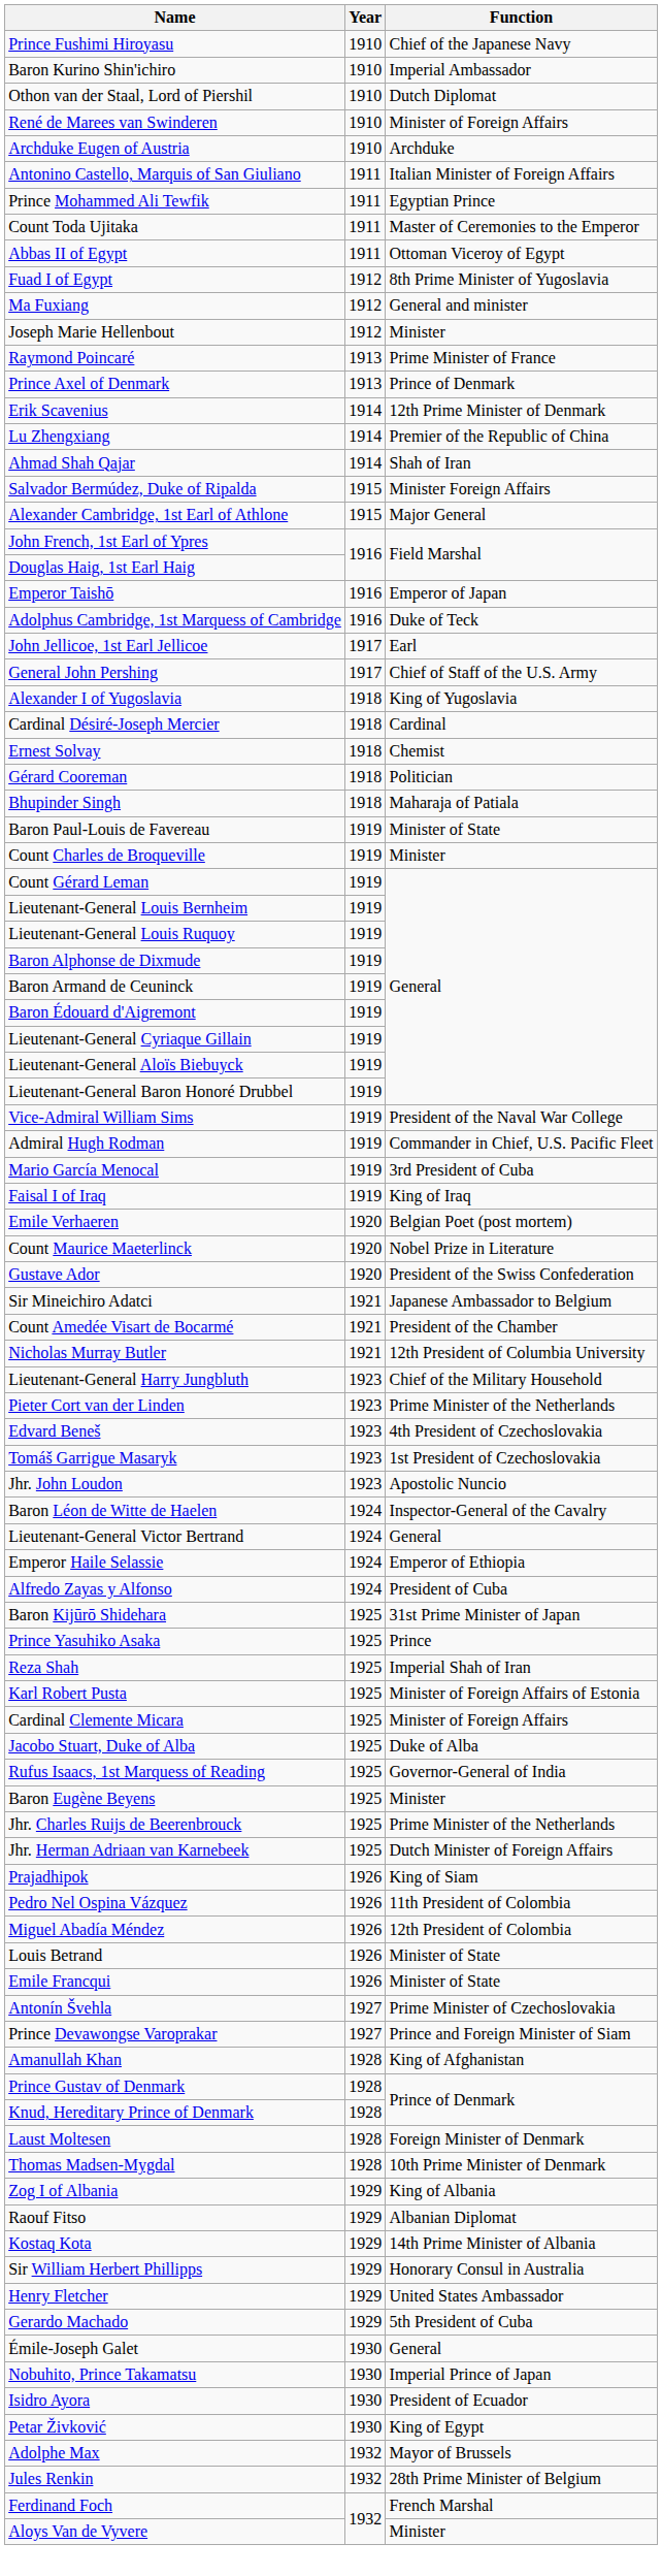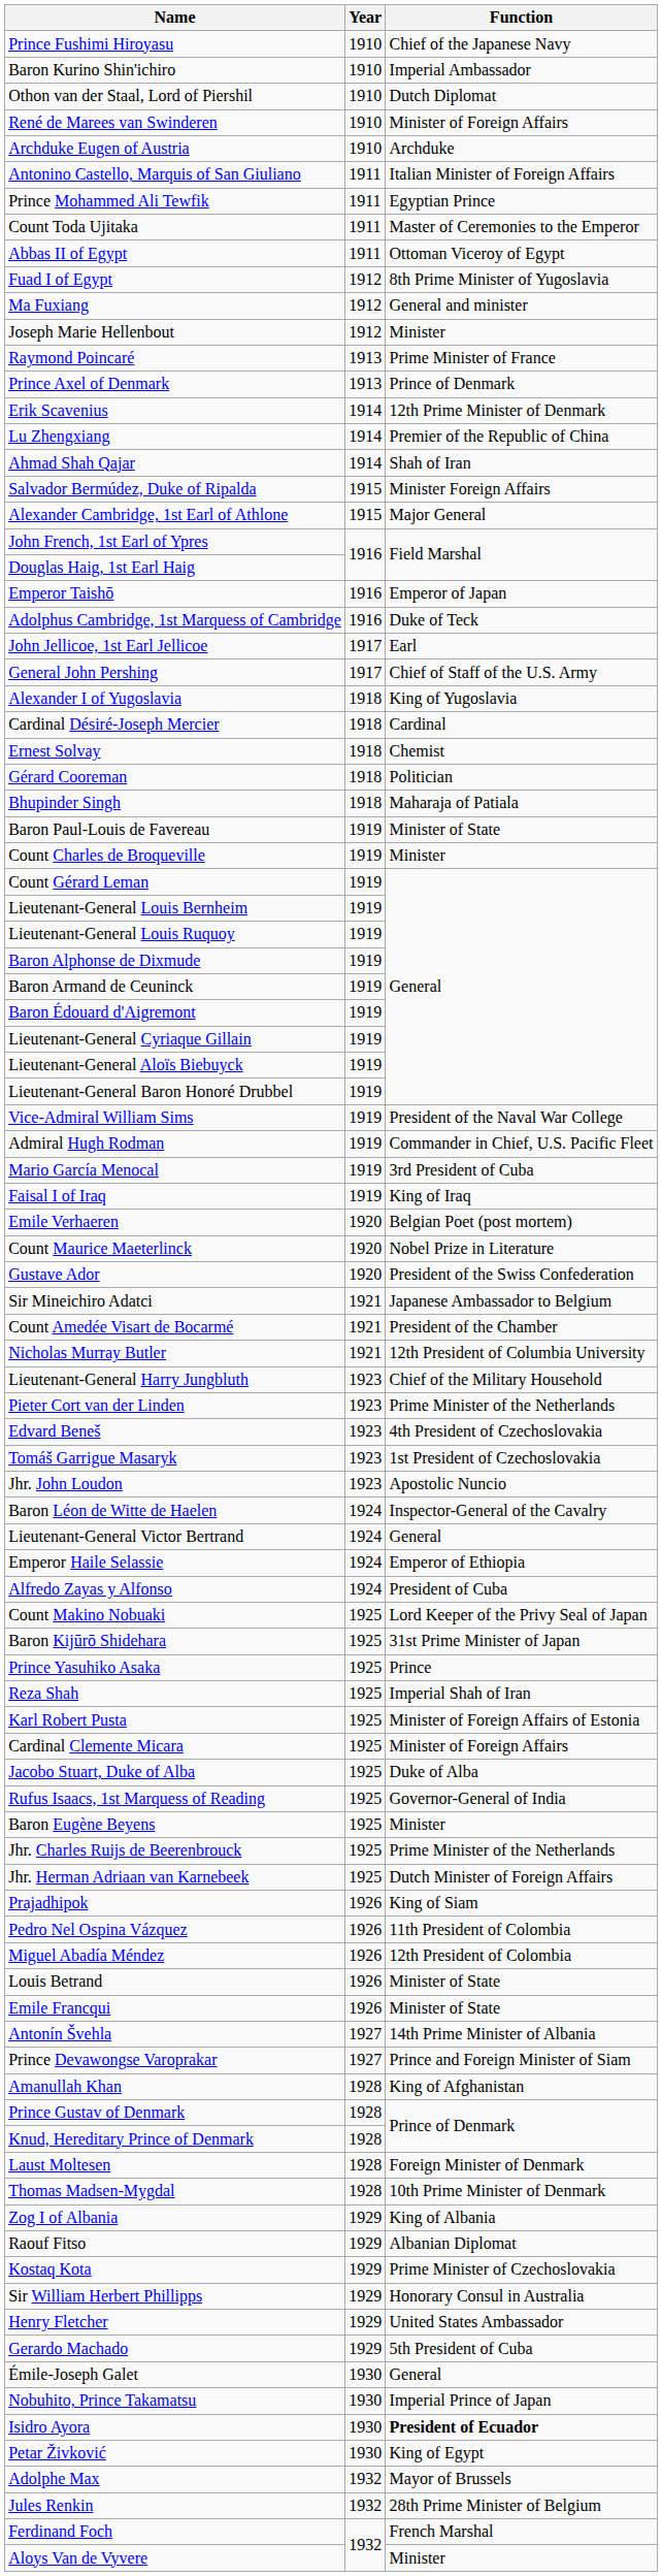 <table class="wikitable sortable">
 <tr>
 <th>Name</th>
 <th>Year</th>
 <th>Function</th>
 </tr>
 <tr>
 <td><a href='#'>Prince Fushimi Hiroyasu</a></td>
 <td>1910</td>
 <td>Chief of the Japanese Navy</td>
 </tr>
 <tr>
 <td>Baron Kurino Shin'ichiro</td>
 <td>1910</td>
 <td>Imperial Ambassador</td>
 </tr>
 <tr>
 <td>Othon van der Staal, Lord of Piershil</td>
 <td>1910</td>
 <td>Dutch Diplomat</td>
 </tr>
 <tr>
 <td><a href='#'>René de Marees van Swinderen</a></td>
 <td>1910</td>
 <td>Minister of Foreign Affairs</td>
 </tr>
 <tr>
 <td><a href='#'>Archduke Eugen of Austria</a></td>
 <td>1910</td>
 <td>Archduke</td>
 </tr>
 <tr>
 <td><a href='#'>Antonino Castello, Marquis of San Giuliano</a></td>
 <td>1911</td>
 <td>Italian Minister of Foreign Affairs</td>
 </tr>
 <tr>
 <td>Prince <a href='#'>Mohammed Ali Tewfik</a></td>
 <td>1911</td>
 <td>Egyptian Prince</td>
 </tr>
 <tr>
 <td>Count Toda Ujitaka</td>
 <td>1911</td>
 <td>Master of Ceremonies to the Emperor</td>
 </tr>
 <tr>
 <td><a href='#'>Abbas II of Egypt</a></td>
 <td>1911</td>
 <td>Ottoman Viceroy of Egypt</td>
 </tr>
 <tr>
 <td><a href='#'>Fuad I of Egypt</a></td>
 <td>1912</td>
 <td>8th Prime Minister of Yugoslavia</td>
 </tr>
 <tr>
 <td><a href='#'>Ma Fuxiang</a></td>
 <td>1912</td>
 <td>General and minister</td>
 </tr>
 <tr>
 <td>Joseph Marie Hellenbout</td>
 <td>1912</td>
 <td>Minister</td>
 </tr>
 <tr>
 <td><a href='#'>Raymond Poincaré</a></td>
 <td>1913</td>
 <td>Prime Minister of France</td>
 </tr>
 <tr>
 <td><a href='#'>Prince Axel of Denmark</a></td>
 <td>1913</td>
 <td>Prince of Denmark</td>
 </tr>
 <tr>
 <td><a href='#'>Erik Scavenius</a></td>
 <td>1914</td>
 <td>12th Prime Minister of Denmark</td>
 </tr>
 <tr>
 <td><a href='#'>Lu Zhengxiang</a></td>
 <td>1914</td>
 <td>Premier of the Republic of China</td>
 </tr>
 <tr>
 <td><a href='#'>Ahmad Shah Qajar</a></td>
 <td>1914</td>
 <td>Shah of Iran</td>
 </tr>
 <tr>
 <td><a href='#'>Salvador Bermúdez, Duke of Ripalda</a></td>
 <td>1915</td>
 <td>Minister Foreign Affairs</td>
 </tr>
 <tr>
 <td><a href='#'>Alexander Cambridge, 1st Earl of Athlone</a></td>
 <td>1915</td>
 <td>Major General</td>
 </tr>
 <tr>
 <td><a href='#'>John French, 1st Earl of Ypres</a></td>
 <td rowspan="2">1916</td>
 <td rowspan="2">Field Marshal</td>
 </tr>
 <tr>
 <td><a href='#'>Douglas Haig, 1st Earl Haig</a></td>
 </tr>
 <tr>
 <td><a href='#'>Emperor Taishō</a></td>
 <td>1916</td>
 <td>Emperor of Japan</td>
 </tr>
 <tr>
 <td><a href='#'>Adolphus Cambridge, 1st Marquess of Cambridge</a></td>
 <td>1916</td>
 <td>Duke of Teck</td>
 </tr>
 <tr>
 <td><a href='#'>John Jellicoe, 1st Earl Jellicoe</a></td>
 <td>1917</td>
 <td>Earl</td>
 </tr>
 <tr>
 <td><a href='#'>General John Pershing</a></td>
 <td>1917</td>
 <td>Chief of Staff of the U.S. Army</td>
 </tr>
 <tr>
 <td><a href='#'>Alexander I of Yugoslavia</a></td>
 <td>1918</td>
 <td>King of Yugoslavia</td>
 </tr>
 <tr>
 <td>Cardinal <a href='#'>Désiré-Joseph Mercier</a></td>
 <td>1918</td>
 <td>Cardinal</td>
 </tr>
 <tr>
 <td><a href='#'>Ernest Solvay</a></td>
 <td>1918</td>
 <td>Chemist</td>
 </tr>
 <tr>
 <td><a href='#'>Gérard Cooreman</a></td>
 <td>1918</td>
 <td>Politician</td>
 </tr>
 <tr>
 <td><a href='#'>Bhupinder Singh</a></td>
 <td>1918</td>
 <td>Maharaja of Patiala</td>
 </tr>
 <tr>
 <td>Baron Paul-Louis de Favereau</td>
 <td>1919</td>
 <td>Minister of State</td>
 </tr>
 <tr>
 <td>Count <a href='#'>Charles de Broqueville</a></td>
 <td>1919</td>
 <td>Minister</td>
 </tr>
 <tr>
 <td>Count <a href='#'>Gérard Leman</a></td>
 <td>1919</td>
 <td rowspan="9">General</td>
 </tr>
 <tr>
 <td>Lieutenant-General <a href='#'>Louis Bernheim</a></td>
 <td>1919</td>
 </tr>
 <tr>
 <td>Lieutenant-General <a href='#'>Louis Ruquoy</a></td>
 <td>1919</td>
 </tr>
 <tr>
 <td><a href='#'>Baron Alphonse de Dixmude</a></td>
 <td>1919</td>
 </tr>
 <tr>
 <td>Baron Armand de Ceuninck</td>
 <td>1919</td>
 </tr>
 <tr>
 <td><a href='#'>Baron Édouard d'Aigremont</a></td>
 <td>1919</td>
 </tr>
 <tr>
 <td>Lieutenant-General <a href='#'>Cyriaque Gillain</a></td>
 <td>1919</td>
 </tr>
 <tr>
 <td>Lieutenant-General <a href='#'>Aloïs Biebuyck</a></td>
 <td>1919</td>
 </tr>
 <tr>
 <td>Lieutenant-General Baron Honoré Drubbel</td>
 <td>1919</td>
 </tr>
 <tr>
 <td><a href='#'>Vice-Admiral William Sims</a></td>
 <td>1919</td>
 <td>President of the Naval War College</td>
 </tr>
 <tr>
 <td>Admiral <a href='#'>Hugh Rodman</a></td>
 <td>1919</td>
 <td>Commander in Chief, U.S. Pacific Fleet</td>
 </tr>
 <tr>
 <td><a href='#'>Mario García Menocal</a></td>
 <td>1919</td>
 <td>3rd President of Cuba</td>
 </tr>
 <tr>
 <td><a href='#'>Faisal I of Iraq</a></td>
 <td>1919</td>
 <td>King of Iraq</td>
 </tr>
 <tr>
 <td><a href='#'>Emile Verhaeren</a></td>
 <td>1920</td>
 <td>Belgian Poet (post mortem)</td>
 </tr>
 <tr>
 <td>Count <a href='#'>Maurice Maeterlinck</a></td>
 <td>1920</td>
 <td>Nobel Prize in Literature</td>
 </tr>
 <tr>
 <td><a href='#'>Gustave Ador</a></td>
 <td>1920</td>
 <td>President of the Swiss Confederation</td>
 </tr>
 <tr>
 <td>Sir Mineichiro Adatci</td>
 <td>1921</td>
 <td>Japanese Ambassador to Belgium</td>
 </tr>
 <tr>
 <td>Count <a href='#'>Amedée Visart de Bocarmé</a></td>
 <td>1921</td>
 <td>President of the Chamber</td>
 </tr>
 <tr>
 <td><a href='#'>Nicholas Murray Butler</a></td>
 <td>1921</td>
 <td>12th President of Columbia University</td>
 </tr>
 <tr>
 <td>Lieutenant-General <a href='#'>Harry Jungbluth</a></td>
 <td>1923</td>
 <td>Chief of the Military Household</td>
 </tr>
 <tr>
 <td><a href='#'>Pieter Cort van der Linden</a></td>
 <td>1923</td>
 <td>Prime Minister of the Netherlands</td>
 </tr>
 <tr>
 <td><a href='#'>Edvard Beneš</a></td>
 <td>1923</td>
 <td>4th President of Czechoslovakia</td>
 </tr>
 <tr>
 <td><a href='#'>Tomáš Garrigue Masaryk</a></td>
 <td>1923</td>
 <td>1st President of Czechoslovakia</td>
 </tr>
 <tr>
 <td>Jhr. <a href='#'>John Loudon</a></td>
 <td>1923</td>
 <td>Apostolic Nuncio</td>
 </tr>
 <tr>
 <td>Baron <a href='#'>Léon de Witte de Haelen</a></td>
 <td>1924</td>
 <td>Inspector-General of the Cavalry</td>
 </tr>
 <tr>
 <td>Lieutenant-General Victor Bertrand</td>
 <td>1924</td>
 <td>General</td>
 </tr>
 <tr>
 <td>Emperor <a href='#'>Haile Selassie</a></td>
 <td>1924</td>
 <td>Emperor of Ethiopia</td>
 </tr>
 <tr>
 <td><a href='#'>Alfredo Zayas y Alfonso</a></td>
 <td>1924</td>
 <td>President of Cuba</td>
 </tr>
 <tr>
+<td>Count <a href='#'>Makino Nobuaki</a></td>
+<td>1925</td>
+<td>Lord Keeper of the Privy Seal of Japan</td>
+</tr>
+<tr>
 <td>Baron <a href='#'>Kijūrō Shidehara</a></td>
 <td>1925</td>
 <td>31st Prime Minister of Japan</td>
 </tr>
 <tr>
 <td><a href='#'>Prince Yasuhiko Asaka</a></td>
 <td>1925</td>
 <td>Prince</td>
 </tr>
 <tr>
 <td><a href='#'>Reza Shah</a></td>
 <td>1925</td>
 <td>Imperial Shah of Iran</td>
 </tr>
 <tr>
 <td><a href='#'>Karl Robert Pusta</a></td>
 <td>1925</td>
 <td>Minister of Foreign Affairs of Estonia</td>
 </tr>
 <tr>
 <td>Cardinal <a href='#'>Clemente Micara</a></td>
 <td>1925</td>
 <td>Minister of Foreign Affairs</td>
 </tr>
 <tr>
 <td><a href='#'>Jacobo Stuart, Duke of Alba</a></td>
 <td>1925</td>
 <td>Duke of Alba</td>
 </tr>
 <tr>
 <td><a href='#'>Rufus Isaacs, 1st Marquess of Reading</a></td>
 <td>1925</td>
 <td>Governor-General of India</td>
 </tr>
 <tr>
 <td>Baron <a href='#'>Eugène Beyens</a></td>
 <td>1925</td>
 <td>Minister</td>
 </tr>
 <tr>
 <td>Jhr. <a href='#'>Charles Ruijs de Beerenbrouck</a></td>
 <td>1925</td>
 <td>Prime Minister of the Netherlands</td>
 </tr>
 <tr>
 <td>Jhr. <a href='#'>Herman Adriaan van Karnebeek</a></td>
 <td>1925</td>
 <td>Dutch Minister of Foreign Affairs</td>
 </tr>
 <tr>
 <td><a href='#'>Prajadhipok </a></td>
 <td>1926</td>
 <td>King of Siam</td>
 </tr>
 <tr>
 <td><a href='#'>Pedro Nel Ospina Vázquez</a></td>
 <td>1926</td>
 <td>11th President of Colombia</td>
 </tr>
 <tr>
 <td><a href='#'>Miguel Abadía Méndez</a></td>
 <td>1926</td>
 <td>12th President of Colombia</td>
 </tr>
 <tr>
 <td>Louis Betrand</td>
 <td>1926</td>
 <td>Minister of State</td>
 </tr>
 <tr>
 <td><a href='#'>Emile Francqui</a></td>
 <td>1926</td>
 <td>Minister of State</td>
 </tr>
 <tr>
 <td><a href='#'>Antonín Švehla</a></td>
 <td>1927</td>
-<td>Prime Minister of Czechoslovakia</td>
+<td>14th Prime Minister of Albania</td>
 </tr>
 <tr>
 <td>Prince <a href='#'>Devawongse Varoprakar</a></td>
 <td>1927</td>
 <td>Prince and Foreign Minister of Siam</td>
 </tr>
 <tr>
 <td><a href='#'>Amanullah Khan</a></td>
 <td>1928</td>
 <td>King of Afghanistan</td>
 </tr>
 <tr>
 <td><a href='#'>Prince Gustav of Denmark</a></td>
 <td>1928</td>
 <td rowspan="2">Prince of Denmark</td>
 </tr>
 <tr>
 <td><a href='#'>Knud, Hereditary Prince of Denmark</a></td>
 <td>1928</td>
 </tr>
 <tr>
 <td><a href='#'>Laust Moltesen</a></td>
 <td>1928</td>
 <td>Foreign Minister of Denmark</td>
 </tr>
 <tr>
 <td><a href='#'>Thomas Madsen-Mygdal</a></td>
 <td>1928</td>
 <td>10th Prime Minister of Denmark</td>
 </tr>
 <tr>
 <td><a href='#'>Zog I of Albania</a></td>
 <td>1929</td>
 <td>King of Albania</td>
 </tr>
 <tr>
 <td>Raouf Fitso</td>
 <td>1929</td>
 <td>Albanian Diplomat</td>
 </tr>
 <tr>
 <td><a href='#'>Kostaq Kota</a></td>
 <td>1929</td>
-<td>14th Prime Minister of Albania</td>
+<td>Prime Minister of Czechoslovakia</td>
 </tr>
 <tr>
 <td>Sir <a href='#'>William Herbert Phillipps</a></td>
 <td>1929</td>
 <td>Honorary Consul in Australia</td>
 </tr>
 <tr>
 <td><a href='#'>Henry Fletcher</a></td>
 <td>1929</td>
 <td>United States Ambassador</td>
 </tr>
 <tr>
 <td><a href='#'>Gerardo Machado</a></td>
 <td>1929</td>
 <td>5th President of Cuba</td>
 </tr>
 <tr>
 <td>Émile-Joseph Galet</td>
 <td>1930</td>
 <td>General</td>
 </tr>
 <tr>
 <td><a href='#'>Nobuhito, Prince Takamatsu</a></td>
 <td>1930</td>
 <td>Imperial Prince of Japan</td>
 </tr>
 <tr>
 <td><a href='#'>Isidro Ayora</a></td>
 <td>1930</td>
-<td>President of Ecuador</td>
+<td><strong>President of Ecuador</strong></td>
 </tr>
 <tr>
 <td><a href='#'>Petar Živković</a></td>
 <td>1930</td>
 <td>King of Egypt</td>
 </tr>
 <tr>
 <td><a href='#'>Adolphe Max</a></td>
 <td>1932</td>
 <td>Mayor of Brussels</td>
 </tr>
 <tr>
 <td><a href='#'>Jules Renkin</a></td>
 <td>1932</td>
 <td>28th Prime Minister of Belgium</td>
 </tr>
 <tr>
 <td><a href='#'>Ferdinand Foch</a></td>
 <td rowspan="2">1932</td>
 <td>French Marshal</td>
 </tr>
 <tr>
 <td><a href='#'>Aloys Van de Vyvere</a></td>
 <td>Minister</td>
 </tr>
 </table>
